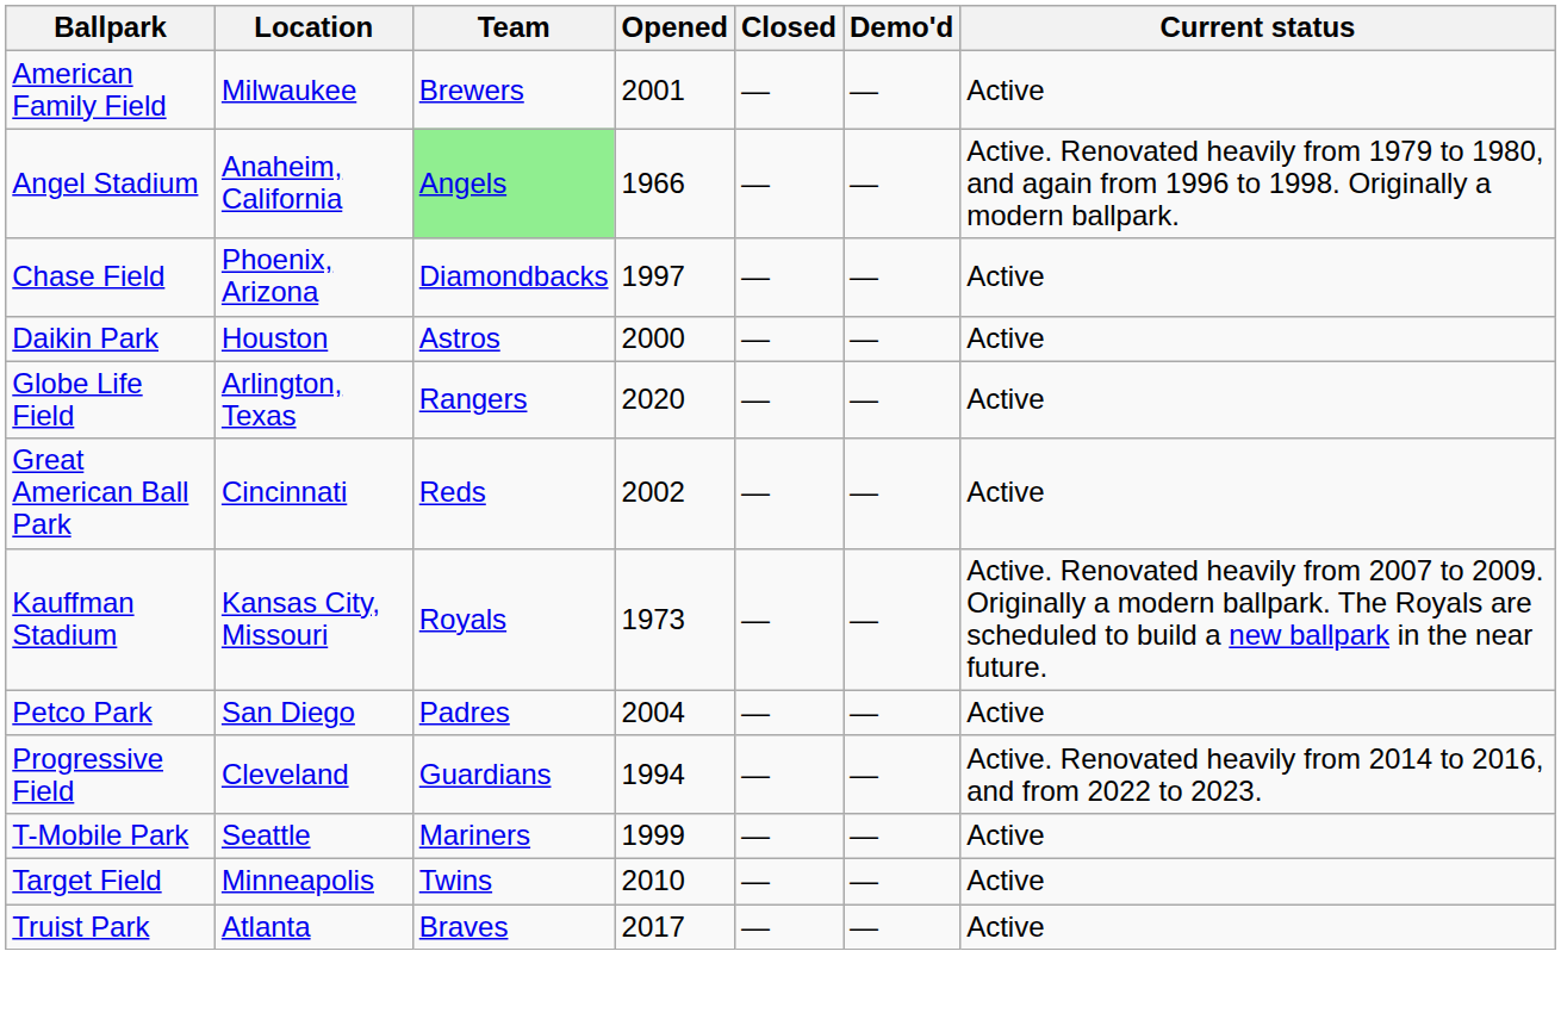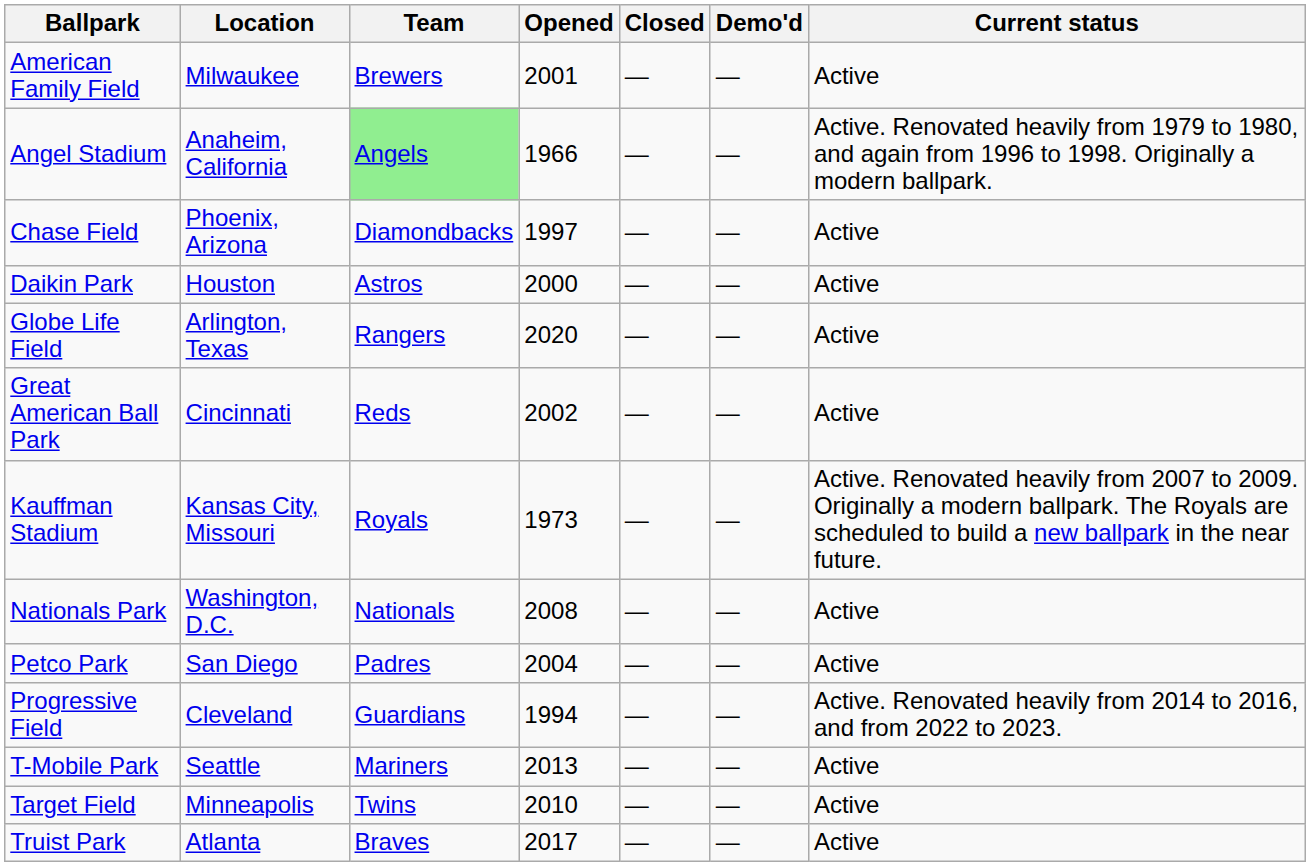 <table class="wikitable sortable">
 <tr>
 <th>Ballpark</th>
 <th>Location</th>
 <th>Team</th>
 <th>Opened</th>
 <th>Closed</th>
 <th>Demo'd</th>
 <th>Current status</th>
 </tr>
 <tr>
 <td><a href='#'>American Family Field</a> </td>
 <td><a href='#'>Milwaukee</a></td>
 <td><a href='#'>Brewers</a></td>
 <td>2001</td>
 <td>—</td>
 <td>—</td>
 <td>Active</td>
 </tr>
 <tr>
 <td><a href='#'>Angel Stadium</a></td>
 <td><a href='#'>Anaheim, California</a></td>
 <td style="background: lightgreen;"><a href='#'>Angels</a></td>
 <td>1966</td>
 <td>—</td>
 <td>—</td>
 <td>Active. Renovated heavily from 1979 to 1980, and again from 1996 to 1998. Originally a modern ballpark.</td>
 </tr>
 <tr>
 <td><a href='#'>Chase Field</a> </td>
 <td><a href='#'>Phoenix, Arizona</a></td>
 <td><a href='#'>Diamondbacks</a></td>
 <td>1997</td>
 <td>—</td>
 <td>—</td>
 <td>Active</td>
 </tr>
 <tr>
 <td><a href='#'>Daikin Park</a> </td>
 <td><a href='#'>Houston</a></td>
 <td><a href='#'>Astros</a></td>
 <td>2000</td>
 <td>—</td>
 <td>—</td>
 <td>Active</td>
 </tr>
 <tr>
 <td><a href='#'>Globe Life Field</a> </td>
 <td><a href='#'>Arlington, Texas</a></td>
 <td><a href='#'>Rangers</a></td>
 <td>2020</td>
 <td>—</td>
 <td>—</td>
 <td>Active</td>
 </tr>
 <tr>
 <td><a href='#'>Great American Ball Park</a></td>
 <td><a href='#'>Cincinnati</a></td>
 <td><a href='#'>Reds</a></td>
 <td>2002</td>
 <td>—</td>
 <td>—</td>
 <td>Active</td>
 </tr>
 <tr>
 <td><a href='#'>Kauffman Stadium</a></td>
 <td><a href='#'>Kansas City, Missouri</a></td>
 <td><a href='#'>Royals</a></td>
 <td>1973</td>
 <td>—</td>
 <td>—</td>
 <td>Active. Renovated heavily from 2007 to 2009. Originally a modern ballpark. The Royals are scheduled to build a <a href='#'>new ballpark</a> in the near future.</td>
 </tr>
 <tr>
+<td><a href='#'>Nationals Park</a></td>
+<td><a href='#'>Washington, D.C.</a></td>
+<td><a href='#'>Nationals</a></td>
+<td>2008</td>
+<td>—</td>
+<td>—</td>
+<td>Active</td>
+</tr>
+<tr>
 <td><a href='#'>Petco Park</a></td>
 <td><a href='#'>San Diego</a></td>
 <td><a href='#'>Padres</a></td>
 <td>2004</td>
 <td>—</td>
 <td>—</td>
 <td>Active</td>
 </tr>
 <tr>
 <td><a href='#'>Progressive Field</a></td>
 <td><a href='#'>Cleveland</a></td>
 <td><a href='#'>Guardians</a></td>
 <td>1994</td>
 <td>—</td>
 <td>—</td>
 <td>Active. Renovated heavily from 2014 to 2016, and from 2022 to 2023.</td>
 </tr>
 <tr>
 <td><a href='#'>T-Mobile Park</a> </td>
 <td><a href='#'>Seattle</a></td>
 <td><a href='#'>Mariners</a></td>
-<td>1999</td>
+<td>2013</td>
 <td>—</td>
 <td>—</td>
 <td>Active</td>
 </tr>
 <tr>
 <td><a href='#'>Target Field</a></td>
 <td><a href='#'>Minneapolis</a></td>
 <td><a href='#'>Twins</a></td>
 <td>2010</td>
 <td>—</td>
 <td>—</td>
 <td>Active</td>
 </tr>
 <tr>
 <td><a href='#'>Truist Park</a></td>
 <td><a href='#'>Atlanta</a></td>
 <td><a href='#'>Braves</a></td>
 <td>2017</td>
 <td>—</td>
 <td>—</td>
 <td>Active</td>
 </tr>
 </table>
